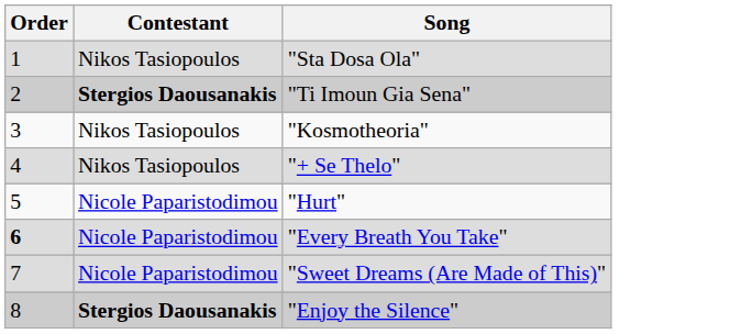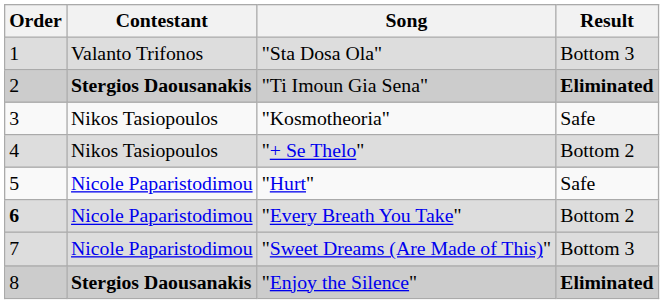 <table class="wikitable" style="font-size: 95%;">
 <tr>
 <th>Order</th>
 <th>Contestant</th>
 <th>Song</th>
+<th>Result</th>
 </tr>
 <tr style="background:#ddd;">
 <td>1</td>
-<td>Nikos Tasiopoulos</td>
+<td>Valanto Trifonos</td>
 <td>"Sta Dosa Ola"</td>
+<td>Bottom 3</td>
 </tr>
 <tr style="background:#ccc;">
 <td>2</td>
 <td><strong>Stergios Daousanakis</strong></td>
 <td>"Ti Imoun Gia Sena"</td>
+<td><strong>Eliminated</strong></td>
 </tr>
 <tr>
 <td>3</td>
 <td>Nikos Tasiopoulos</td>
 <td>"Kosmotheoria"</td>
+<td>Safe</td>
 </tr>
 <tr style="background:#ddd;">
 <td>4</td>
 <td>Nikos Tasiopoulos</td>
 <td>"<a href='#'>+ Se Thelo</a>"</td>
+<td>Bottom 2</td>
 </tr>
 <tr>
 <td>5</td>
 <td><a href='#'>Nicole Paparistodimou</a></td>
 <td>"<a href='#'>Hurt</a>"</td>
+<td>Safe</td>
 </tr>
 <tr style="background:#ddd;">
 <td><strong>6</strong></td>
 <td><a href='#'>Nicole Paparistodimou</a></td>
 <td>"<a href='#'>Every Breath You Take</a>"</td>
+<td>Bottom 2</td>
 </tr>
 <tr style="background:#ddd;">
 <td>7</td>
 <td><a href='#'>Nicole Paparistodimou</a></td>
 <td>"<a href='#'>Sweet Dreams (Are Made of This)</a>"</td>
+<td>Bottom 3</td>
 </tr>
 <tr style="background:#ccc;">
 <td>8</td>
 <td><strong>Stergios Daousanakis</strong></td>
 <td>"<a href='#'>Enjoy the Silence</a>"</td>
+<td><strong>Eliminated</strong></td>
 </tr>
 </table>
